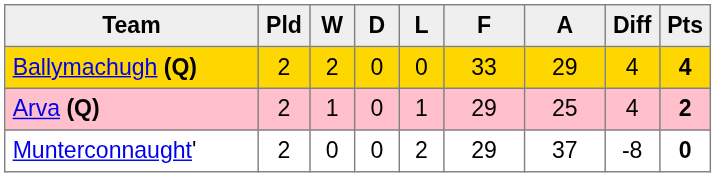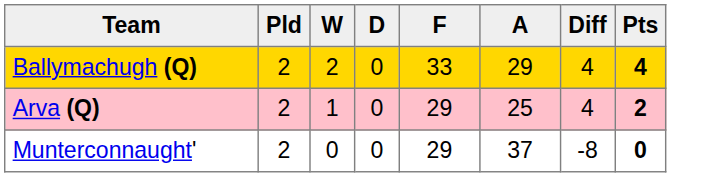 <table style=border-collapse:collapse border=1 cellspacing=0 cellpadding=5>
 <tr align=center bgcolor=#efefef>
 <th width=165>Team</th>
 <th width=20>Pld</th>
 <th width=20>W</th>
 <th width=20>D</th>
-<th width=20>L</th>
 <th width=45>F</th>
 <th width=45>A</th>
 <th width=20>Diff</th>
 <th width=20>Pts</th>
 </tr>
 <tr align=center style="background:gold;">
 <td style="text-align:left;"><a href='#'>Ballymachugh</a> <strong>(Q)</strong></td>
 <td>2</td>
 <td>2</td>
-<td>0</td>
 <td>0</td>
 <td>33</td>
 <td>29</td>
 <td>4</td>
 <td><strong>4</strong></td>
 </tr>
 <tr align=center style="background:#FFC0CB;">
 <td style="text-align:left;"><a href='#'>Arva</a> <strong>(Q)</strong></td>
 <td>2</td>
 <td>1</td>
 <td>0</td>
-<td>1</td>
 <td>29</td>
 <td>25</td>
 <td>4</td>
 <td><strong>2</strong></td>
 </tr>
 <tr align=center style="background:#FFFFFF;">
 <td style="text-align:left;"><a href='#'>Munterconnaught</a>'</td>
 <td>2</td>
 <td>0</td>
 <td>0</td>
-<td>2</td>
 <td>29</td>
 <td>37</td>
 <td>-8</td>
 <td><strong>0</strong></td>
 </tr>
 </table>
